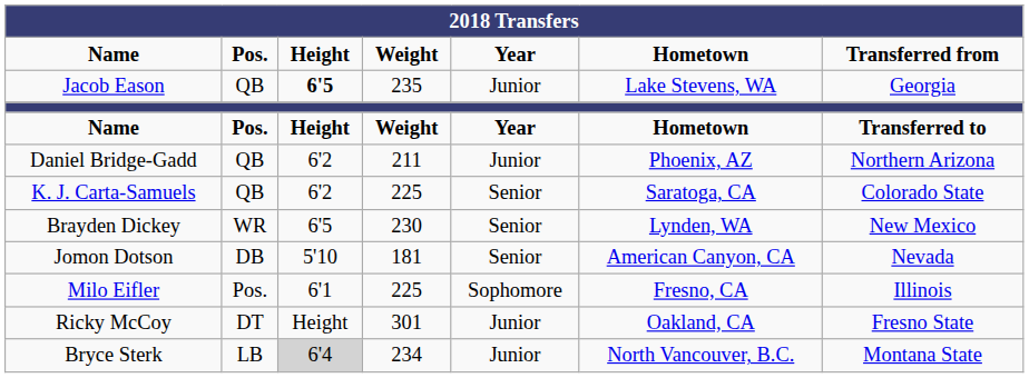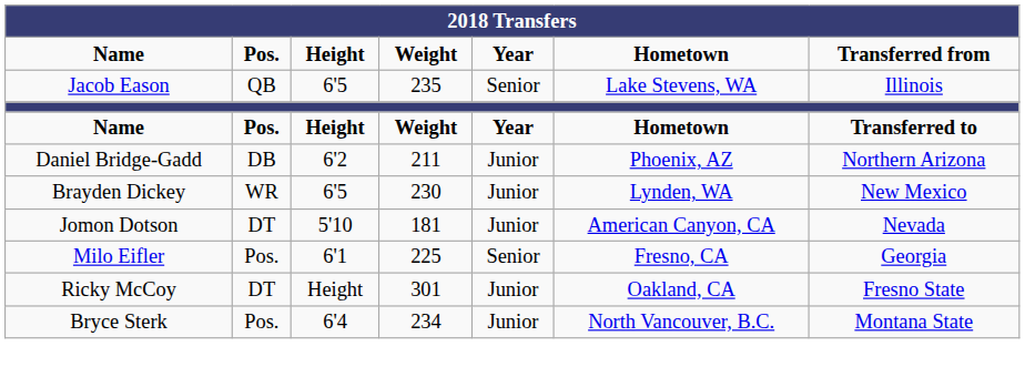 <table style="width:90%; text-align:center;" class="wikitable">
 <tr style="font-weight:bold; background:#363C74; color:white;">
 <td colspan=7>2018 Transfers</td>
 </tr>
 <tr style="font-weight:bold;">
 <td>Name</td>
 <td>Pos.</td>
 <td>Height</td>
 <td>Weight</td>
 <td>Year</td>
 <td>Hometown</td>
 <td>Transferred from</td>
 </tr>
 <tr>
 <td><a href='#'>Jacob Eason</a></td>
 <td>QB</td>
-<td><strong>6'5</strong></td>
+<td>6'5</td>
 <td>235</td>
-<td>Junior</td>
+<td> Senior</td>
 <td><a href='#'>Lake Stevens, WA</a></td>
-<td><a href='#'>Georgia</a></td>
+<td><a href='#'>Illinois</a></td>
 </tr>
 <tr>
 </tr>
 <tr style="font-weight:bold; background:#363C74; color:white;">
 <td colspan=7></td>
 </tr>
 <tr style="font-weight:bold;">
 <td>Name</td>
 <td>Pos.</td>
 <td>Height</td>
 <td>Weight</td>
 <td>Year</td>
 <td>Hometown</td>
 <td>Transferred to</td>
 </tr>
 <tr>
 <td>Daniel Bridge-Gadd</td>
-<td>QB</td>
+<td>DB</td>
 <td>6'2</td>
 <td>211</td>
 <td> Junior</td>
 <td><a href='#'>Phoenix, AZ</a></td>
 <td><a href='#'>Northern Arizona</a></td>
 </tr>
 <tr>
-<td><a href='#'>K. J. Carta-Samuels</a></td>
-<td>QB</td>
-<td>6'2</td>
-<td>225</td>
-<td> Senior</td>
-<td><a href='#'>Saratoga, CA</a></td>
-<td><a href='#'>Colorado State</a></td>
-</tr>
-<tr>
 <td>Brayden Dickey</td>
 <td>WR</td>
 <td>6'5</td>
 <td>230</td>
-<td> Senior</td>
+<td> Junior</td>
 <td><a href='#'>Lynden, WA</a></td>
 <td><a href='#'>New Mexico</a></td>
 </tr>
 <tr>
 <td>Jomon Dotson</td>
-<td>DB</td>
+<td>DT</td>
 <td>5'10</td>
 <td>181</td>
-<td> Senior</td>
+<td>Junior</td>
 <td><a href='#'>American Canyon, CA</a></td>
 <td><a href='#'>Nevada</a></td>
 </tr>
 <tr>
 <td><a href='#'>Milo Eifler</a></td>
 <td>Pos.</td>
 <td>6'1</td>
 <td>225</td>
-<td> Sophomore</td>
+<td> Senior</td>
 <td><a href='#'>Fresno, CA</a></td>
-<td><a href='#'>Illinois</a></td>
+<td><a href='#'>Georgia</a></td>
 </tr>
 <tr>
 <td>Ricky McCoy</td>
 <td>DT</td>
 <td>Height</td>
 <td>301</td>
 <td> Junior</td>
 <td><a href='#'>Oakland, CA</a></td>
 <td><a href='#'>Fresno State</a></td>
 </tr>
 <tr>
 <td>Bryce Sterk</td>
-<td>LB</td>
-<td style="background: lightgrey;">6'4</td>
+<td>Pos.</td>
+<td>6'4</td>
 <td>234</td>
 <td> Junior</td>
 <td><a href='#'>North Vancouver, B.C.</a></td>
 <td><a href='#'>Montana State</a></td>
 </tr>
 </table>
